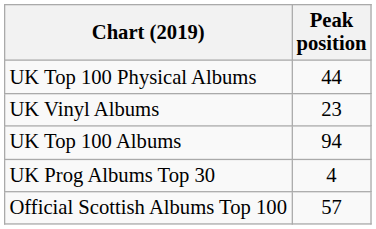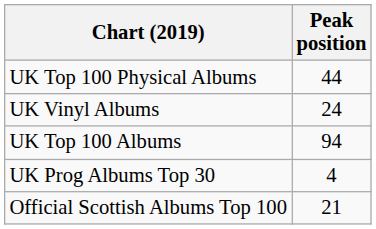 <table class="wikitable">
 <tr>
 <th scope="col">Chart (2019)</th>
 <th scope="col">Peak<br>position</th>
 </tr>
 <tr>
 <td>UK Top 100 Physical Albums</td>
 <td style="text-align:center;">44</td>
 </tr>
 <tr>
 <td>UK Vinyl Albums</td>
-<td style="text-align:center;">23</td>
+<td style="text-align:center;">24</td>
 </tr>
 <tr>
 <td>UK Top 100 Albums</td>
 <td style="text-align:center;">94</td>
 </tr>
 <tr>
 <td>UK Prog Albums Top 30</td>
 <td style="text-align:center;">4</td>
 </tr>
 <tr>
 <td>Official Scottish Albums Top 100</td>
-<td style="text-align:center;">57</td>
+<td style="text-align:center;">21</td>
 </tr>
 </table>
